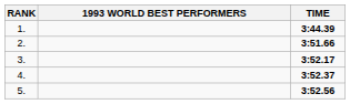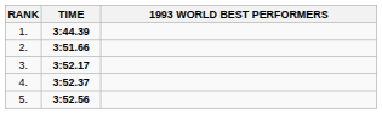 <table class="wikitable" style="border-collapse: collapse; font-size: 90%;">
 <tr>
 <th>RANK</th>
+<th align="center" style="width: 5em">TIME</th>
 <th align="center" style="width: 25em">1993 WORLD BEST PERFORMERS</th>
-<th align="center" style="width: 5em">TIME</th>
 </tr>
 <tr>
 <td align="center">1.</td>
+<td align="center"><strong>3:44.39</strong></td>
 <td></td>
-<td align="center"><strong>3:44.39</strong></td>
 </tr>
 <tr>
 <td align="center">2.</td>
+<td align="center"><strong>3:51.66</strong></td>
 <td></td>
-<td align="center"><strong>3:51.66</strong></td>
 </tr>
 <tr>
 <td align="center">3.</td>
+<td align="center"><strong>3:52.17</strong></td>
 <td></td>
-<td align="center"><strong>3:52.17</strong></td>
 </tr>
 <tr>
 <td align="center">4.</td>
+<td align="center"><strong>3:52.37</strong></td>
 <td></td>
-<td align="center"><strong>3:52.37</strong></td>
 </tr>
 <tr>
 <td align="center">5.</td>
+<td align="center"><strong>3:52.56</strong></td>
 <td></td>
-<td align="center"><strong>3:52.56</strong></td>
 </tr>
 </table>
